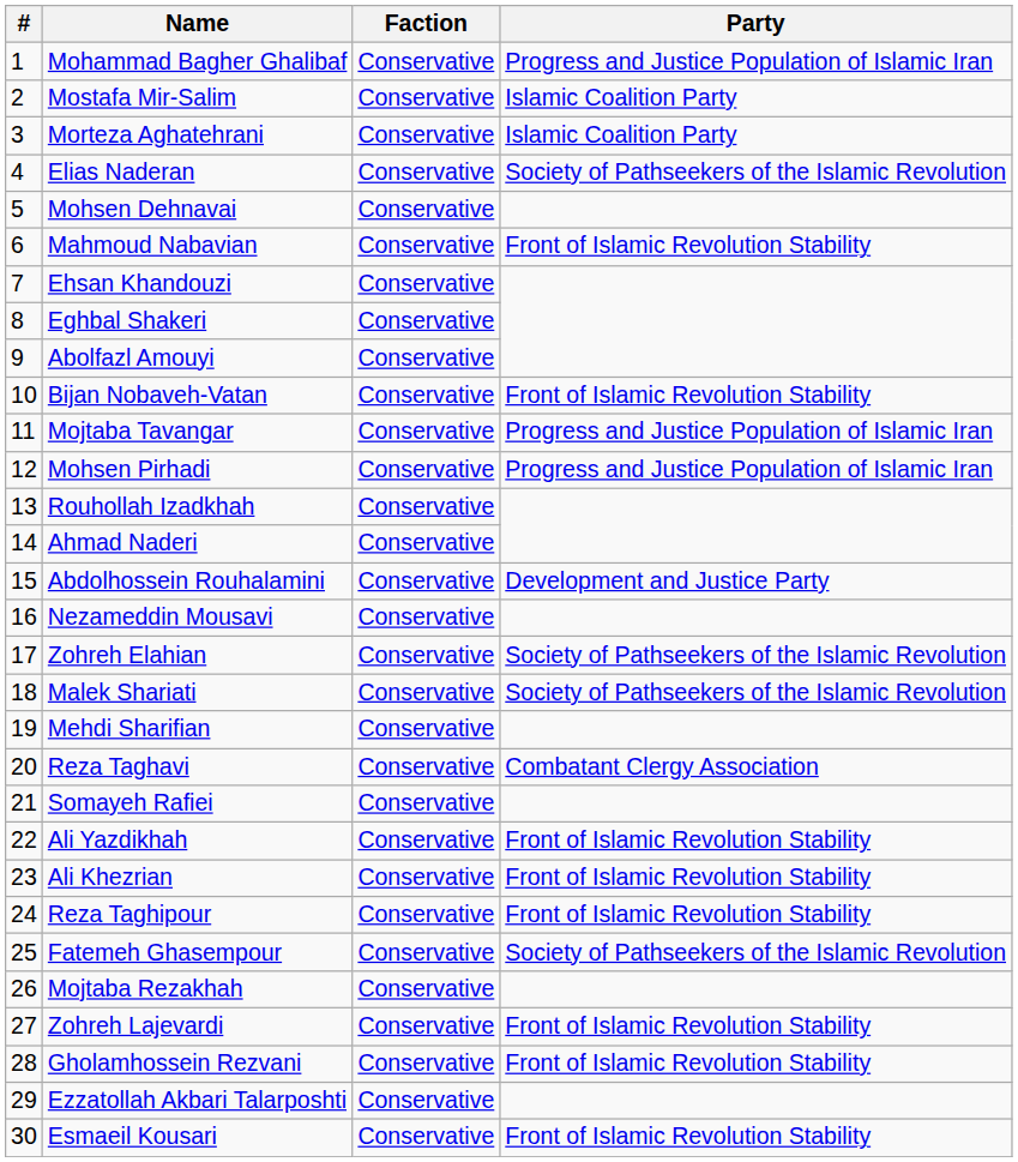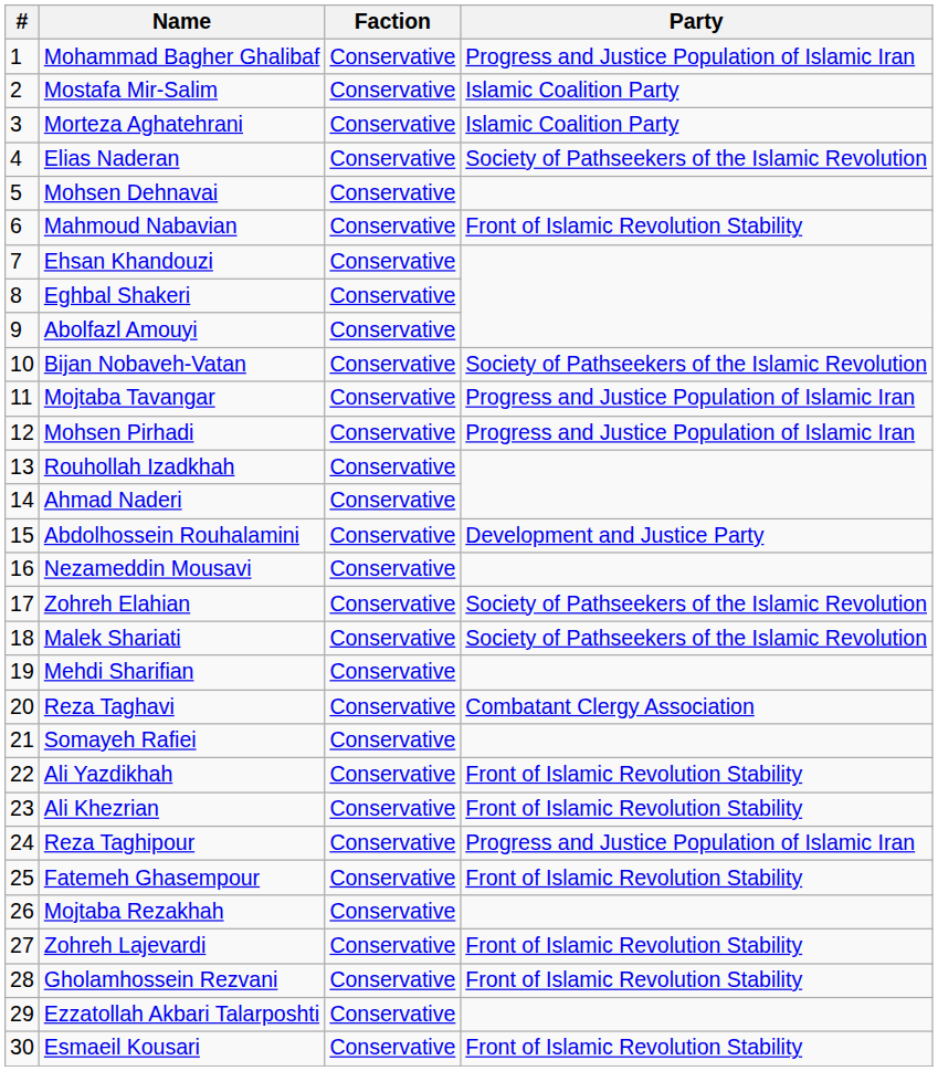 <table class="wikitable">
 <tr>
 <th>#</th>
 <th>Name</th>
 <th>Faction</th>
 <th>Party</th>
 </tr>
 <tr>
 <td>1</td>
 <td><a href='#'>Mohammad Bagher Ghalibaf</a></td>
 <td><a href='#'>Conservative</a></td>
 <td><a href='#'>Progress and Justice Population of Islamic Iran</a></td>
 </tr>
 <tr>
 <td>2</td>
 <td><a href='#'>Mostafa Mir-Salim</a></td>
 <td><a href='#'>Conservative</a></td>
 <td><a href='#'>Islamic Coalition Party</a></td>
 </tr>
 <tr>
 <td>3</td>
 <td><a href='#'>Morteza Aghatehrani</a></td>
 <td><a href='#'>Conservative</a></td>
 <td><a href='#'>Islamic Coalition Party</a></td>
 </tr>
 <tr>
 <td>4</td>
 <td><a href='#'>Elias Naderan</a></td>
 <td><a href='#'>Conservative</a></td>
 <td><a href='#'>Society of Pathseekers of the Islamic Revolution</a></td>
 </tr>
 <tr>
 <td>5</td>
 <td><a href='#'>Mohsen Dehnavai</a></td>
 <td><a href='#'>Conservative</a></td>
 </tr>
 <tr>
 <td>6</td>
 <td><a href='#'>Mahmoud Nabavian</a></td>
 <td><a href='#'>Conservative</a></td>
 <td><a href='#'>Front of Islamic Revolution Stability</a></td>
 </tr>
 <tr>
 <td>7</td>
 <td><a href='#'>Ehsan Khandouzi</a></td>
 <td><a href='#'>Conservative</a></td>
 </tr>
 <tr>
 <td>8</td>
 <td><a href='#'>Eghbal Shakeri</a></td>
 <td><a href='#'>Conservative</a></td>
 </tr>
 <tr>
 <td>9</td>
 <td><a href='#'>Abolfazl Amouyi</a></td>
 <td><a href='#'>Conservative</a></td>
 </tr>
 <tr>
 <td>10</td>
 <td><a href='#'>Bijan Nobaveh-Vatan</a></td>
 <td><a href='#'>Conservative</a></td>
-<td><a href='#'>Front of Islamic Revolution Stability</a></td>
+<td><a href='#'>Society of Pathseekers of the Islamic Revolution</a></td>
 </tr>
 <tr>
 <td>11</td>
 <td><a href='#'>Mojtaba Tavangar</a></td>
 <td><a href='#'>Conservative</a></td>
 <td><a href='#'>Progress and Justice Population of Islamic Iran</a></td>
 </tr>
 <tr>
 <td>12</td>
 <td><a href='#'>Mohsen Pirhadi</a></td>
 <td><a href='#'>Conservative</a></td>
 <td><a href='#'>Progress and Justice Population of Islamic Iran</a></td>
 </tr>
 <tr>
 <td>13</td>
 <td><a href='#'>Rouhollah Izadkhah</a></td>
 <td><a href='#'>Conservative</a></td>
 </tr>
 <tr>
 <td>14</td>
 <td><a href='#'>Ahmad Naderi</a></td>
 <td><a href='#'>Conservative</a></td>
 </tr>
 <tr>
 <td>15</td>
 <td><a href='#'>Abdolhossein Rouhalamini</a></td>
 <td><a href='#'>Conservative</a></td>
 <td><a href='#'>Development and Justice Party</a></td>
 </tr>
 <tr>
 <td>16</td>
 <td><a href='#'>Nezameddin Mousavi</a></td>
 <td><a href='#'>Conservative</a></td>
 </tr>
 <tr>
 <td>17</td>
 <td><a href='#'>Zohreh Elahian</a></td>
 <td><a href='#'>Conservative</a></td>
 <td><a href='#'>Society of Pathseekers of the Islamic Revolution</a></td>
 </tr>
 <tr>
 <td>18</td>
 <td><a href='#'>Malek Shariati</a></td>
 <td><a href='#'>Conservative</a></td>
 <td><a href='#'>Society of Pathseekers of the Islamic Revolution</a></td>
 </tr>
 <tr>
 <td>19</td>
 <td><a href='#'>Mehdi Sharifian</a></td>
 <td><a href='#'>Conservative</a></td>
 </tr>
 <tr>
 <td>20</td>
 <td><a href='#'>Reza Taghavi</a></td>
 <td><a href='#'>Conservative</a></td>
 <td><a href='#'>Combatant Clergy Association</a></td>
 </tr>
 <tr>
 <td>21</td>
 <td><a href='#'>Somayeh Rafiei</a></td>
 <td><a href='#'>Conservative</a></td>
 </tr>
 <tr>
 <td>22</td>
 <td><a href='#'>Ali Yazdikhah</a></td>
 <td><a href='#'>Conservative</a></td>
 <td><a href='#'>Front of Islamic Revolution Stability</a></td>
 </tr>
 <tr>
 <td>23</td>
 <td><a href='#'>Ali Khezrian</a></td>
 <td><a href='#'>Conservative</a></td>
 <td><a href='#'>Front of Islamic Revolution Stability</a></td>
 </tr>
 <tr>
 <td>24</td>
 <td><a href='#'>Reza Taghipour</a></td>
 <td><a href='#'>Conservative</a></td>
-<td><a href='#'>Front of Islamic Revolution Stability</a></td>
+<td><a href='#'>Progress and Justice Population of Islamic Iran</a></td>
 </tr>
 <tr>
 <td>25</td>
 <td><a href='#'>Fatemeh Ghasempour</a></td>
 <td><a href='#'>Conservative</a></td>
-<td><a href='#'>Society of Pathseekers of the Islamic Revolution</a></td>
+<td><a href='#'>Front of Islamic Revolution Stability</a></td>
 </tr>
 <tr>
 <td>26</td>
 <td><a href='#'>Mojtaba Rezakhah</a></td>
 <td><a href='#'>Conservative</a></td>
 </tr>
 <tr>
 <td>27</td>
 <td><a href='#'>Zohreh Lajevardi</a></td>
 <td><a href='#'>Conservative</a></td>
 <td><a href='#'>Front of Islamic Revolution Stability</a></td>
 </tr>
 <tr>
 <td>28</td>
 <td><a href='#'>Gholamhossein Rezvani</a></td>
 <td><a href='#'>Conservative</a></td>
 <td><a href='#'>Front of Islamic Revolution Stability</a></td>
 </tr>
 <tr>
 <td>29</td>
 <td><a href='#'>Ezzatollah Akbari Talarposhti</a></td>
 <td><a href='#'>Conservative</a></td>
 </tr>
 <tr>
 <td>30</td>
 <td><a href='#'>Esmaeil Kousari</a></td>
 <td><a href='#'>Conservative</a></td>
 <td><a href='#'>Front of Islamic Revolution Stability</a></td>
 </tr>
 </table>
